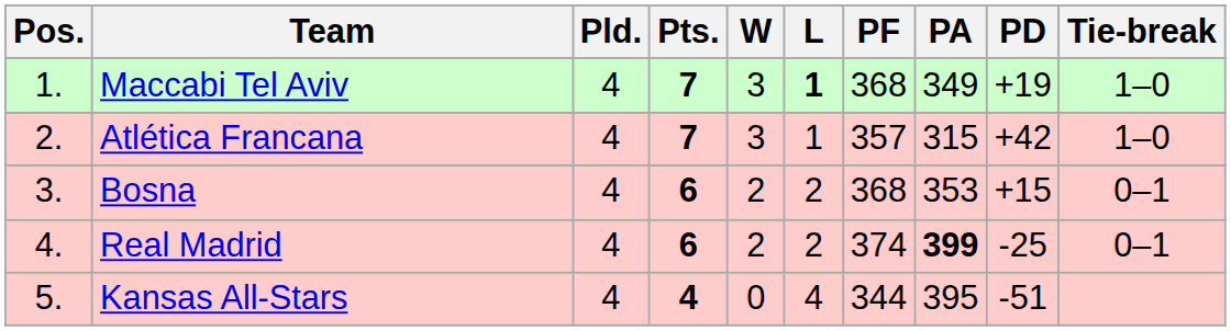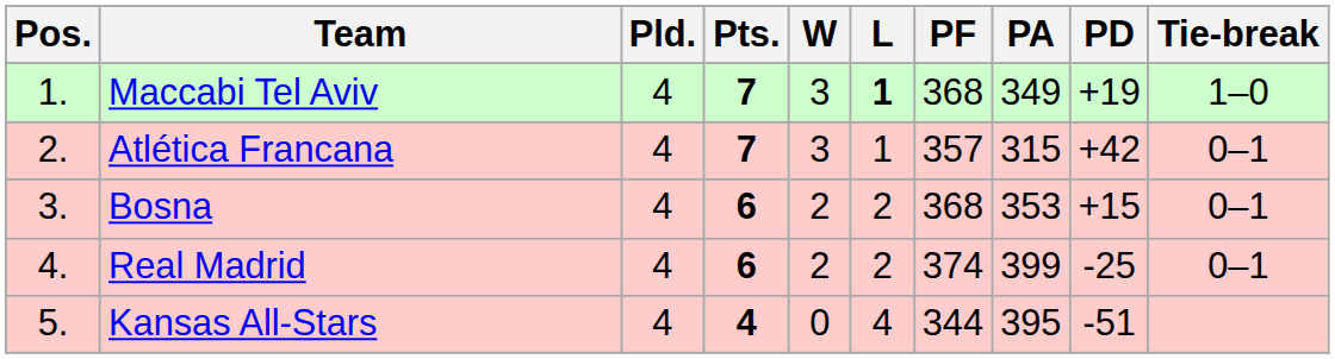 <table class="wikitable" style="text-align:center">
 <tr>
 <th width=15>Pos.</th>
 <th width=220>Team</th>
 <th width=20>Pld.</th>
 <th width=20>Pts.</th>
 <th width=20>W</th>
 <th width=20>L</th>
 <th width=20>PF</th>
 <th width=20>PA</th>
 <th width=20>PD</th>
 <th>Tie-break</th>
 </tr>
 <tr style="background: #ccffcc;">
 <td>1.</td>
 <td align=left> <a href='#'>Maccabi Tel Aviv</a></td>
 <td>4</td>
 <td><strong>7</strong></td>
 <td>3</td>
 <td><strong>1</strong></td>
 <td>368</td>
 <td>349</td>
 <td>+19</td>
 <td>1–0</td>
 </tr>
 <tr style="background:#ffcccc;">
 <td>2.</td>
 <td align=left> <a href='#'>Atlética Francana</a></td>
 <td>4</td>
 <td><strong>7</strong></td>
 <td>3</td>
 <td>1</td>
 <td>357</td>
 <td>315</td>
 <td>+42</td>
-<td>1–0</td>
+<td>0–1</td>
 </tr>
 <tr style="background:#ffcccc;">
 <td>3.</td>
 <td align=left> <a href='#'>Bosna</a></td>
 <td>4</td>
 <td><strong>6</strong></td>
 <td>2</td>
 <td>2</td>
 <td>368</td>
 <td>353</td>
 <td>+15</td>
 <td>0–1</td>
 </tr>
 <tr style="background:#ffcccc;">
 <td>4.</td>
 <td align=left> <a href='#'>Real Madrid</a></td>
 <td>4</td>
 <td><strong>6</strong></td>
 <td>2</td>
 <td>2</td>
 <td>374</td>
-<td><strong>399</strong></td>
+<td>399</td>
 <td>-25</td>
 <td>0–1</td>
 </tr>
 <tr style="background:#ffcccc;">
 <td>5.</td>
 <td align=left> <a href='#'>Kansas All-Stars</a></td>
 <td>4</td>
 <td><strong>4</strong></td>
 <td>0</td>
 <td>4</td>
 <td>344</td>
 <td>395</td>
 <td>-51</td>
 <td></td>
 </tr>
 </table>
